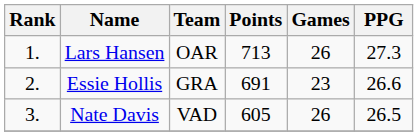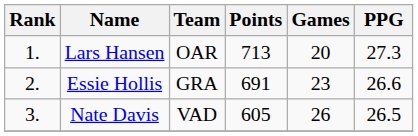 <table class="wikitable" style="text-align: center;">
 <tr>
 <th>Rank</th>
 <th>Name</th>
 <th>Team</th>
 <th>Points</th>
 <th>Games</th>
 <th width=40>PPG</th>
 </tr>
 <tr>
 <td>1.</td>
 <td><a href='#'>Lars Hansen</a></td>
 <td>OAR</td>
 <td>713</td>
-<td>26</td>
+<td>20</td>
 <td>27.3</td>
 </tr>
 <tr>
 <td>2.</td>
 <td><a href='#'>Essie Hollis</a></td>
 <td>GRA</td>
 <td>691</td>
 <td>23</td>
 <td>26.6</td>
 </tr>
 <tr>
 <td>3.</td>
 <td><a href='#'>Nate Davis</a></td>
 <td>VAD</td>
 <td>605</td>
 <td>26</td>
 <td>26.5</td>
 </tr>
 <tr>
 </tr>
 </table>
